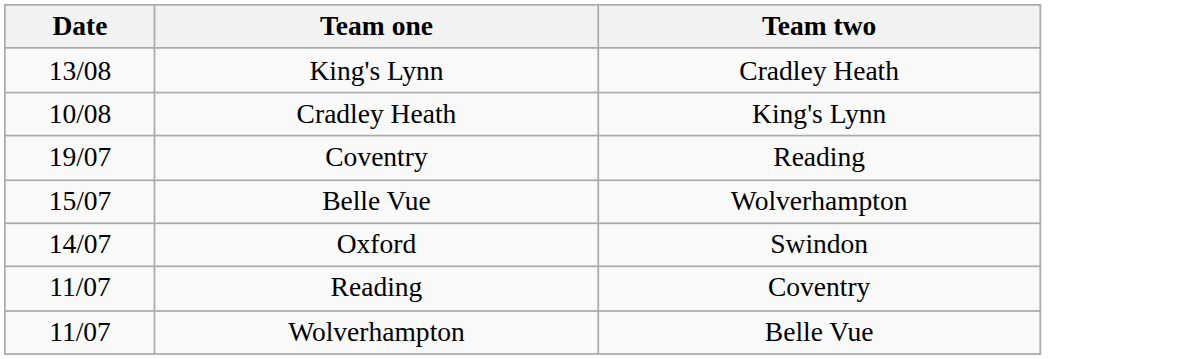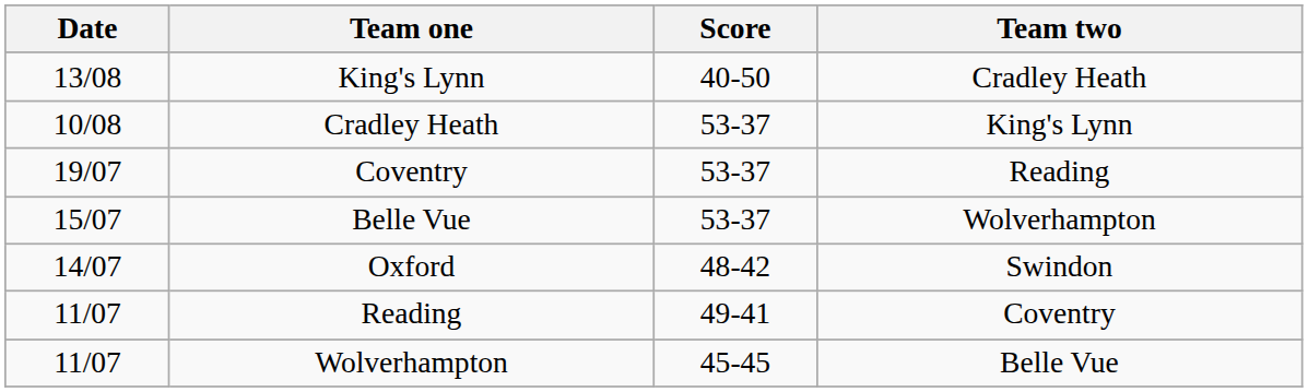 <table class="wikitable" style="text-align: center">
 <tr>
 <th width=80>Date</th>
 <th width=250>Team one</th>
+<th width=80>Score</th>
 <th width=250>Team two</th>
 </tr>
 <tr>
 <td>13/08</td>
 <td>King's Lynn</td>
+<td>40-50</td>
 <td>Cradley Heath</td>
 </tr>
 <tr>
 <td>10/08</td>
 <td>Cradley Heath</td>
+<td>53-37</td>
 <td>King's Lynn</td>
 </tr>
 <tr>
 <td>19/07</td>
 <td>Coventry</td>
+<td>53-37</td>
 <td>Reading</td>
 </tr>
 <tr>
 <td>15/07</td>
 <td>Belle Vue</td>
+<td>53-37</td>
 <td>Wolverhampton</td>
 </tr>
 <tr>
 <td>14/07</td>
 <td>Oxford</td>
+<td>48-42</td>
 <td>Swindon</td>
 </tr>
 <tr>
 <td>11/07</td>
 <td>Reading</td>
+<td>49-41</td>
 <td>Coventry</td>
 </tr>
 <tr>
 <td>11/07</td>
 <td>Wolverhampton</td>
+<td>45-45</td>
 <td>Belle Vue</td>
 </tr>
 </table>
